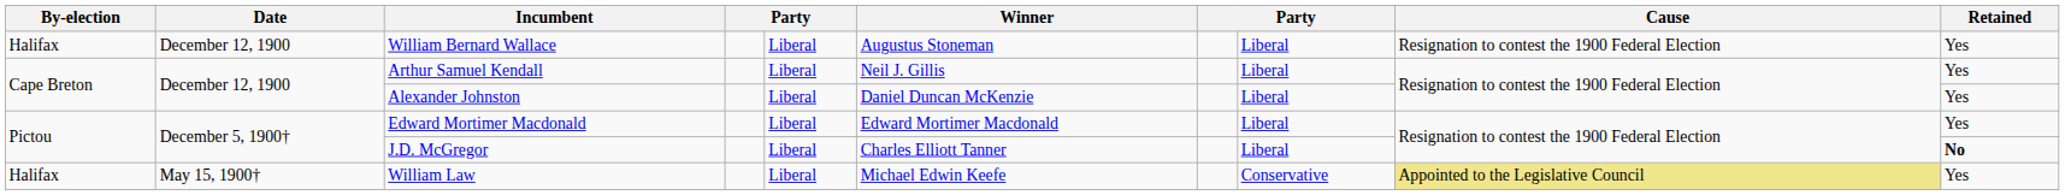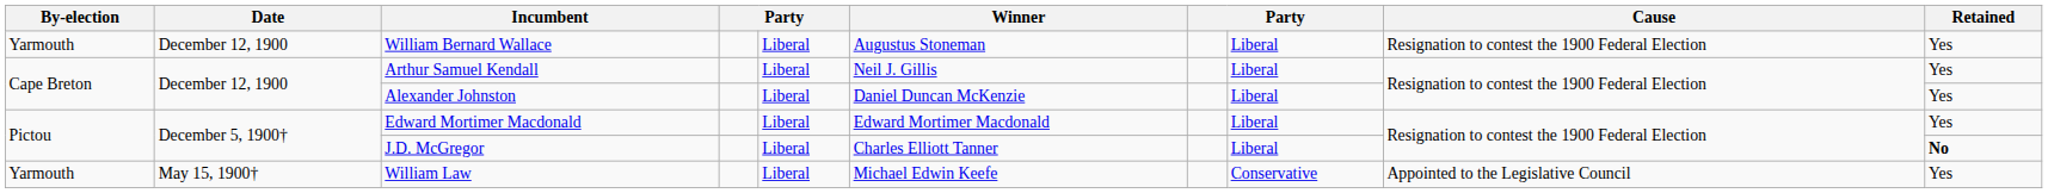 <table class=wikitable style="width:100%">
 <tr>
 <th>By-election</th>
 <th>Date</th>
 <th>Incumbent</th>
 <th colspan=2>Party</th>
 <th>Winner</th>
 <th colspan=2>Party</th>
 <th>Cause</th>
 <th>Retained</th>
 </tr>
 <tr>
-<td>Halifax</td>
+<td>Yarmouth</td>
 <td>December 12, 1900</td>
 <td><a href='#'>William Bernard Wallace</a></td>
 <td>    </td>
 <td><a href='#'>Liberal</a></td>
 <td><a href='#'>Augustus Stoneman</a></td>
 <td>    </td>
 <td><a href='#'>Liberal</a></td>
 <td>Resignation to contest the 1900 Federal Election</td>
 <td>Yes</td>
 </tr>
 <tr>
 <td rowspan=2>Cape Breton</td>
 <td rowspan=2>December 12, 1900</td>
 <td><a href='#'>Arthur Samuel Kendall</a></td>
 <td>    </td>
 <td><a href='#'>Liberal</a></td>
 <td><a href='#'>Neil J. Gillis</a></td>
 <td>    </td>
 <td><a href='#'>Liberal</a></td>
 <td rowspan=2>Resignation to contest the 1900 Federal Election</td>
 <td>Yes</td>
 </tr>
 <tr>
 <td><a href='#'>Alexander Johnston</a></td>
 <td>    </td>
 <td><a href='#'>Liberal</a></td>
 <td><a href='#'>Daniel Duncan McKenzie</a></td>
 <td>    </td>
 <td><a href='#'>Liberal</a></td>
 <td>Yes</td>
 </tr>
 <tr>
 <td rowspan=2>Pictou</td>
 <td rowspan=2>December 5, 1900†</td>
 <td><a href='#'>Edward Mortimer Macdonald</a></td>
 <td>    </td>
 <td><a href='#'>Liberal</a></td>
 <td><a href='#'>Edward Mortimer Macdonald</a></td>
 <td>    </td>
 <td><a href='#'>Liberal</a></td>
 <td rowspan=2>Resignation to contest the 1900 Federal Election</td>
 <td>Yes</td>
 </tr>
 <tr>
 <td><a href='#'>J.D. McGregor</a></td>
 <td>    </td>
 <td><a href='#'>Liberal</a></td>
 <td><a href='#'>Charles Elliott Tanner</a></td>
 <td>    </td>
 <td><a href='#'>Liberal</a></td>
 <td><strong>No</strong></td>
 </tr>
 <tr>
-<td>Halifax</td>
+<td>Yarmouth</td>
 <td>May 15, 1900†</td>
 <td><a href='#'>William Law</a></td>
 <td>    </td>
 <td><a href='#'>Liberal</a></td>
 <td><a href='#'>Michael Edwin Keefe</a></td>
 <td>    </td>
 <td><a href='#'>Conservative</a></td>
-<td style="background: khaki;">Appointed to the Legislative Council</td>
+<td>Appointed to the Legislative Council</td>
 <td>Yes</td>
 </tr>
 </table>
